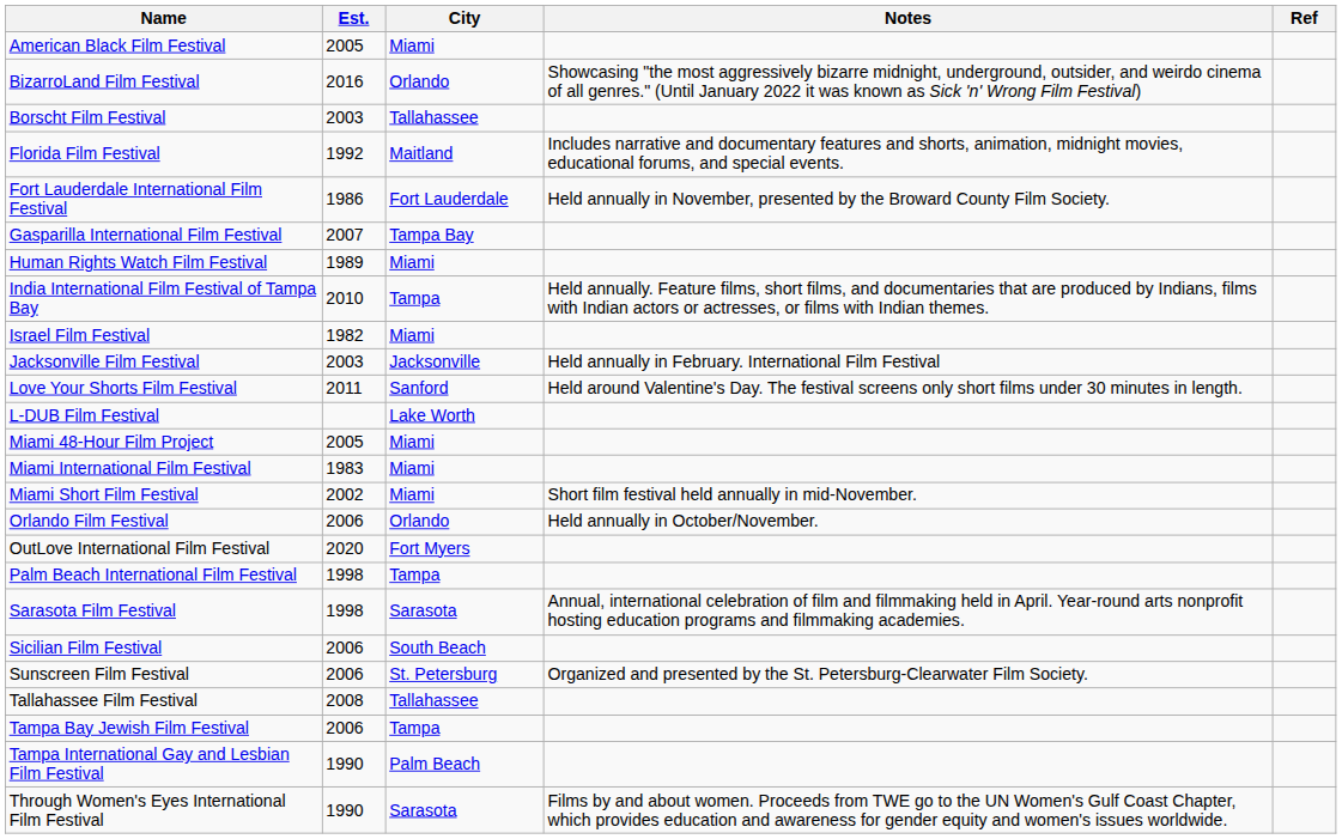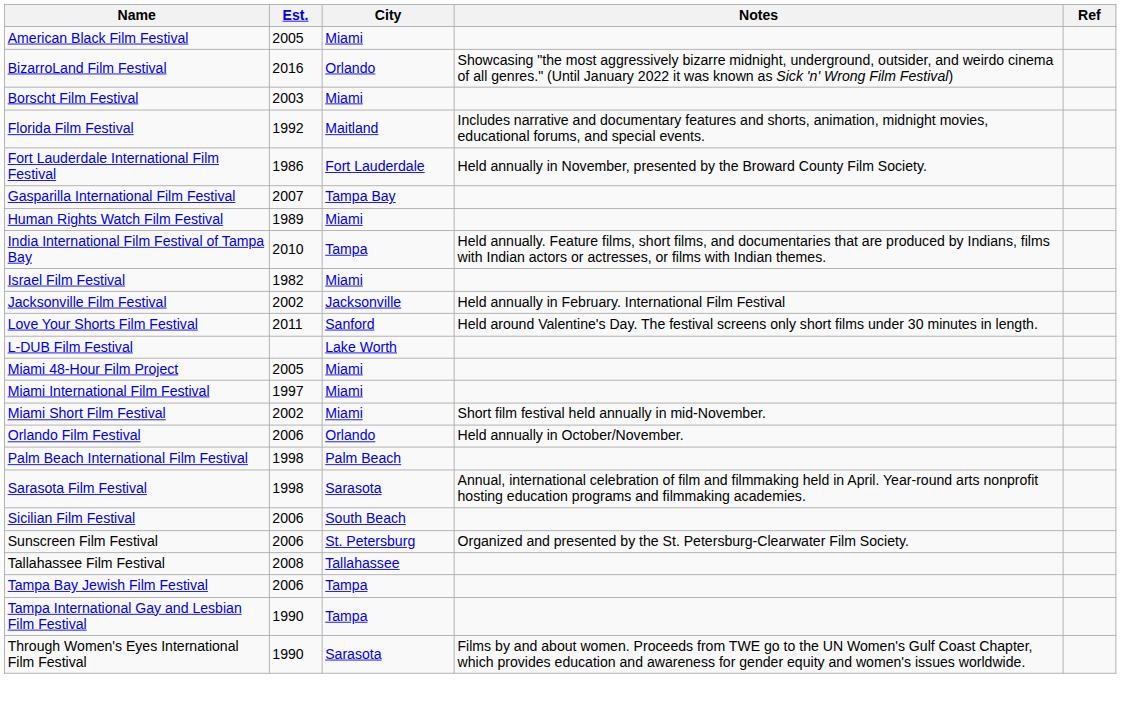 <table class="wikitable sortable" width=100%>
 <tr>
 <th style="width:20%;">Name</th>
 <th style="width:4%;"><a href='#'>Est.</a></th>
 <th style="width:10%;">City</th>
 <th style="width:46%;">Notes</th>
 <th style="width:4%;">Ref</th>
 </tr>
 <tr>
 <td><a href='#'>American Black Film Festival</a></td>
 <td>2005</td>
 <td><a href='#'>Miami</a></td>
 <td></td>
 <td></td>
 </tr>
 <tr>
 <td><a href='#'>BizarroLand Film Festival</a></td>
 <td>2016</td>
 <td><a href='#'>Orlando</a></td>
 <td>Showcasing "the most aggressively bizarre midnight, underground, outsider, and weirdo cinema of all genres." (Until January 2022 it was known as <em>Sick 'n' Wrong Film Festival</em>)</td>
 <td></td>
 </tr>
 <tr>
 <td><a href='#'>Borscht Film Festival</a></td>
 <td>2003</td>
-<td><a href='#'>Tallahassee</a></td>
+<td><a href='#'>Miami</a></td>
 <td></td>
 <td></td>
 </tr>
 <tr>
 <td><a href='#'>Florida Film Festival</a></td>
 <td>1992</td>
 <td><a href='#'>Maitland</a></td>
 <td>Includes narrative and documentary features and shorts, animation, midnight movies, educational forums, and special events.</td>
 <td></td>
 </tr>
 <tr>
 <td><a href='#'>Fort Lauderdale International Film Festival</a></td>
 <td>1986</td>
 <td><a href='#'>Fort Lauderdale</a></td>
 <td>Held annually in November, presented by the Broward County Film Society.</td>
 <td></td>
 </tr>
 <tr>
 <td><a href='#'>Gasparilla International Film Festival</a></td>
 <td>2007</td>
 <td><a href='#'>Tampa Bay</a></td>
 <td></td>
 <td></td>
 </tr>
 <tr>
 <td><a href='#'>Human Rights Watch Film Festival</a></td>
 <td>1989</td>
 <td><a href='#'>Miami</a></td>
 <td></td>
 <td></td>
 </tr>
 <tr>
 <td><a href='#'>India International Film Festival of Tampa Bay</a></td>
 <td>2010</td>
 <td><a href='#'>Tampa</a></td>
 <td>Held annually.  Feature films, short films, and documentaries that are produced by Indians, films with Indian actors or actresses, or films with Indian themes.</td>
 <td></td>
 </tr>
 <tr>
 <td><a href='#'>Israel Film Festival</a></td>
 <td>1982</td>
 <td><a href='#'>Miami</a></td>
 <td></td>
 <td></td>
 </tr>
 <tr>
 <td><a href='#'>Jacksonville Film Festival</a></td>
-<td>2003</td>
+<td>2002</td>
 <td><a href='#'>Jacksonville</a></td>
 <td>Held annually in February. International Film Festival</td>
 <td></td>
 </tr>
 <tr>
 <td><a href='#'>Love Your Shorts Film Festival</a></td>
 <td>2011</td>
 <td><a href='#'>Sanford</a></td>
 <td>Held around Valentine's Day. The festival screens only short films under 30 minutes in length.</td>
 <td></td>
 </tr>
 <tr>
 <td><a href='#'>L-DUB Film Festival</a></td>
 <td></td>
 <td><a href='#'>Lake Worth</a></td>
 <td></td>
 <td></td>
 </tr>
 <tr>
 <td><a href='#'>Miami 48-Hour Film Project</a></td>
 <td>2005</td>
 <td><a href='#'>Miami</a></td>
 <td></td>
 <td></td>
 </tr>
 <tr>
 <td><a href='#'>Miami International Film Festival</a></td>
-<td>1983</td>
+<td>1997</td>
 <td><a href='#'>Miami</a></td>
 <td></td>
 <td></td>
 </tr>
 <tr>
 <td><a href='#'>Miami Short Film Festival</a></td>
 <td>2002</td>
 <td><a href='#'>Miami</a></td>
 <td>Short film festival held annually in mid-November.</td>
 <td></td>
 </tr>
 <tr>
 <td><a href='#'>Orlando Film Festival</a></td>
 <td>2006</td>
 <td><a href='#'>Orlando</a></td>
 <td>Held annually in October/November.</td>
 <td></td>
 </tr>
 <tr>
-<td>OutLove International Film Festival</td>
-<td>2020</td>
-<td><a href='#'>Fort Myers</a></td>
-<td></td>
-<td></td>
-</tr>
-<tr>
 <td><a href='#'>Palm Beach International Film Festival</a></td>
 <td>1998</td>
-<td><a href='#'>Tampa</a></td>
+<td><a href='#'>Palm Beach</a></td>
 <td></td>
 <td></td>
 </tr>
 <tr>
 <td><a href='#'>Sarasota Film Festival</a></td>
 <td>1998</td>
 <td><a href='#'>Sarasota</a></td>
 <td>Annual, international celebration of film and filmmaking held in April. Year-round arts nonprofit hosting education programs and filmmaking academies.</td>
 <td></td>
 </tr>
 <tr>
 <td><a href='#'>Sicilian Film Festival</a></td>
 <td>2006</td>
 <td><a href='#'>South Beach</a></td>
 <td></td>
 <td></td>
 </tr>
 <tr>
 <td>Sunscreen Film Festival</td>
 <td>2006</td>
 <td><a href='#'>St. Petersburg</a></td>
 <td>Organized and presented by the St. Petersburg-Clearwater Film Society.</td>
 </tr>
 <tr>
 <td>Tallahassee Film Festival</td>
 <td>2008</td>
 <td><a href='#'>Tallahassee</a></td>
 <td></td>
 <td></td>
 </tr>
 <tr>
 <td><a href='#'>Tampa Bay Jewish Film Festival</a></td>
 <td>2006</td>
 <td><a href='#'>Tampa</a></td>
 <td></td>
 <td></td>
 </tr>
 <tr>
 <td><a href='#'>Tampa International Gay and Lesbian Film Festival</a></td>
 <td>1990</td>
-<td><a href='#'>Palm Beach</a></td>
+<td><a href='#'>Tampa</a></td>
 <td></td>
 <td></td>
 </tr>
 <tr>
 <td>Through Women's Eyes International Film Festival</td>
 <td>1990</td>
 <td><a href='#'>Sarasota</a></td>
 <td>Films by and about women. Proceeds from TWE go to the UN Women's Gulf Coast Chapter, which provides education and awareness for gender equity and women's issues worldwide.</td>
 <td></td>
 </tr>
 </table>
